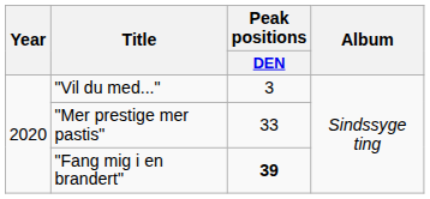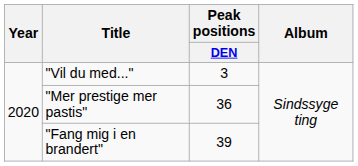 <table class="wikitable">
 <tr>
 <th align="center" rowspan="2" width="10">Year</th>
 <th align="center" rowspan="2" width="160">Title</th>
 <th align="center" colspan="1" width="20">Peak positions</th>
 <th align="center" rowspan="2" width="100">Album</th>
 </tr>
 <tr>
 <th scope="col" style="width:3em;font-size:90%;"><a href='#'>DEN</a><br></th>
 </tr>
 <tr>
 <td style="text-align:center;" rowspan="3">2020</td>
 <td>"Vil du med..."</td>
 <td style="text-align:center;">3<br></td>
 <td style="text-align:center;" rowspan="3"><em>Sindssyge ting</em></td>
 </tr>
 <tr>
 <td>"Mer prestige mer pastis"<br></td>
-<td style="text-align:center;">33<br></td>
+<td style="text-align:center;">36<br></td>
 </tr>
 <tr>
 <td>"Fang mig i en brandert"</td>
-<td style="text-align:center;"><strong>39<br></strong></td>
+<td style="text-align:center;">39<br></td>
 </tr>
 </table>
